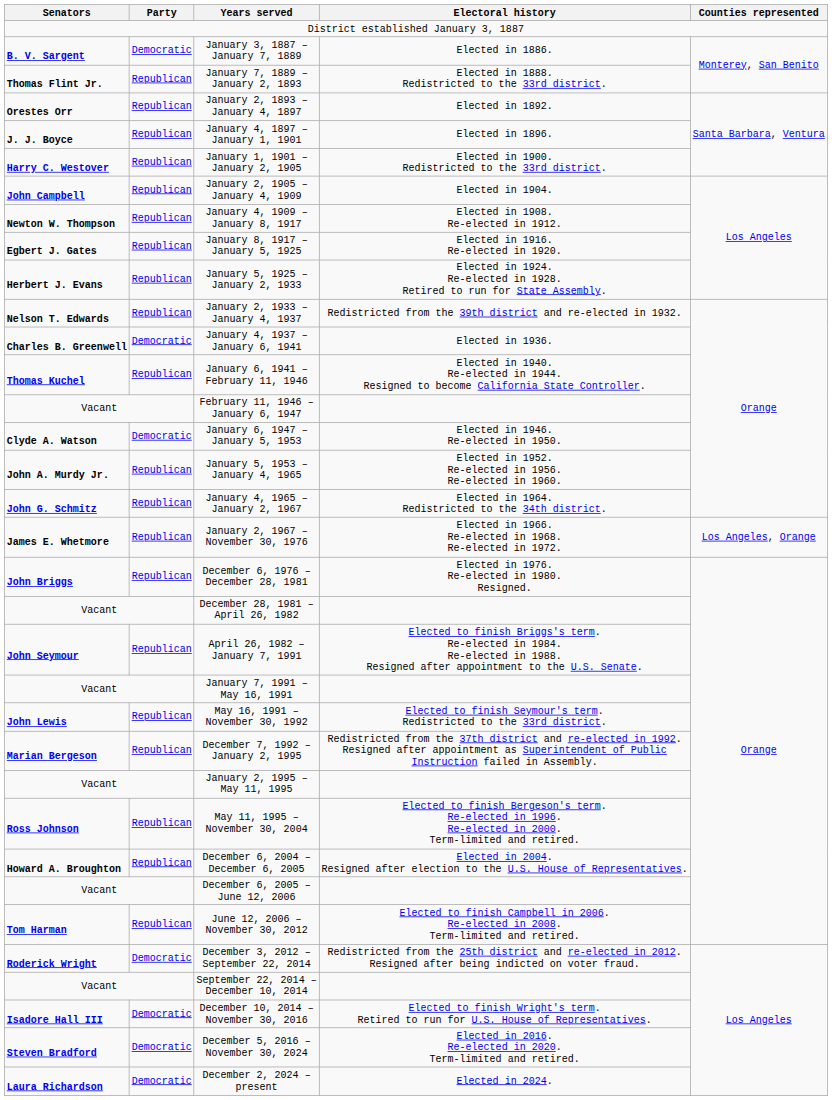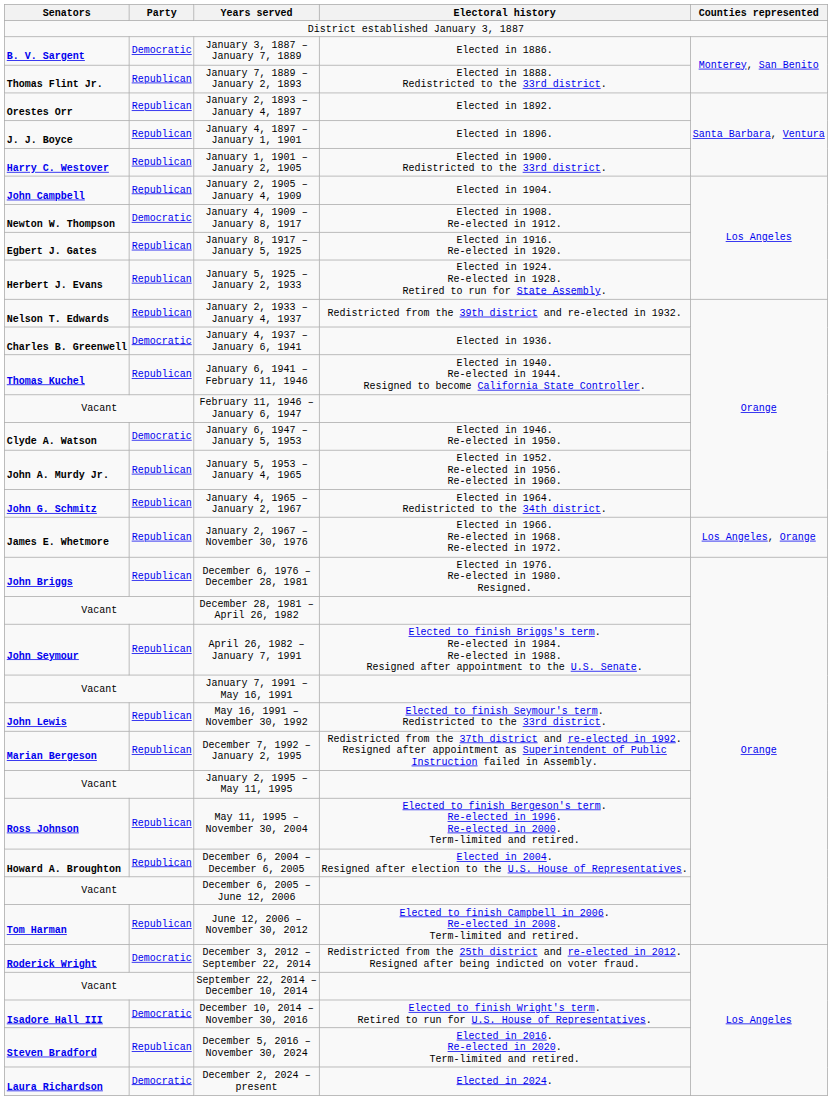 <table class=wikitable style="text-align:center">
 <tr>
 <th>Senators</th>
 <th>Party</th>
 <th>Years served</th>
 <th>Electoral history</th>
 <th>Counties represented</th>
 </tr>
 <tr>
 <td colspan=5>District established January 3, 1887</td>
 </tr>
 <tr>
 <td align=left><br><strong><a href='#'>B. V. Sargent</a></strong><br></td>
 <td><a href='#'>Democratic</a></td>
 <td>January 3, 1887 – <br>January 7, 1889</td>
 <td>Elected in 1886. <br> </td>
 <td rowspan="2"><a href='#'>Monterey</a>, <a href='#'>San Benito</a></td>
 </tr>
 <tr>
 <td align=left><br><strong>Thomas Flint Jr.</strong><br></td>
 <td><a href='#'>Republican</a></td>
 <td>January 7, 1889 – <br>January 2, 1893</td>
 <td>Elected in 1888. <br> Redistricted to the <a href='#'>33rd district</a>.</td>
 </tr>
 <tr>
 <td align=left><br><strong>Orestes Orr</strong> <br> </td>
 <td><a href='#'>Republican</a></td>
 <td>January 2, 1893 – <br>January 4, 1897</td>
 <td>Elected in 1892. <br> </td>
 <td rowspan="3"><a href='#'>Santa Barbara</a>, <a href='#'>Ventura</a></td>
 </tr>
 <tr>
 <td align=left><br><strong>J. J. Boyce</strong><br></td>
 <td><a href='#'>Republican</a></td>
 <td>January 4, 1897 – <br>January 1, 1901</td>
 <td>Elected in 1896. <br> </td>
 </tr>
 <tr>
 <td align=left><br><strong><a href='#'>Harry C. Westover</a></strong><br></td>
 <td><a href='#'>Republican</a></td>
 <td>January 1, 1901 – <br>January 2, 1905</td>
 <td>Elected in 1900. <br> Redistricted to the <a href='#'>33rd district</a>.</td>
 </tr>
 <tr>
 <td align=left><br><strong><a href='#'>John Campbell</a></strong><br></td>
 <td><a href='#'>Republican</a></td>
 <td>January 2, 1905 – <br>January 4, 1909</td>
 <td>Elected in 1904. <br> </td>
 <td rowspan="4"><a href='#'>Los Angeles</a></td>
 </tr>
 <tr>
 <td align=left><br><strong>Newton W. Thompson</strong><br></td>
-<td><a href='#'>Republican</a></td>
+<td><a href='#'>Democratic</a></td>
 <td>January 4, 1909 – <br>January 8, 1917</td>
 <td>Elected in 1908. <br> Re-elected in 1912. <br> </td>
 </tr>
 <tr>
 <td align=left><br><strong>Egbert J. Gates</strong><br></td>
 <td><a href='#'>Republican</a></td>
 <td>January 8, 1917 – <br>January 5, 1925</td>
 <td>Elected in 1916. <br> Re-elected in 1920. <br> </td>
 </tr>
 <tr>
 <td align=left><br><strong>Herbert J. Evans</strong><br></td>
 <td><a href='#'>Republican</a></td>
 <td>January 5, 1925 – <br>January 2, 1933</td>
 <td>Elected in 1924. <br> Re-elected in 1928. <br> Retired to run for <a href='#'>State Assembly</a>.</td>
 </tr>
 <tr>
 <td align=left><br><strong>Nelson T. Edwards</strong><br></td>
 <td><a href='#'>Republican</a></td>
 <td>January 2, 1933 – <br>January 4, 1937</td>
 <td>Redistricted from the <a href='#'>39th district</a> and re-elected in 1932. <br> </td>
 <td rowspan="7"><a href='#'>Orange</a></td>
 </tr>
 <tr>
 <td align=left><br><strong>Charles B. Greenwell</strong><br></td>
 <td><a href='#'>Democratic</a></td>
 <td>January 4, 1937 – <br>January 6, 1941</td>
 <td>Elected in 1936. <br> </td>
 </tr>
 <tr>
 <td align=left><br><strong><a href='#'>Thomas Kuchel</a></strong><br></td>
 <td><a href='#'>Republican</a></td>
 <td>January 6, 1941 – <br>February 11, 1946</td>
 <td>Elected in 1940. <br> Re-elected in 1944. <br> Resigned to become <a href='#'>California State Controller</a>.</td>
 </tr>
 <tr>
 <td colspan="2">Vacant</td>
 <td>February 11, 1946 –  <br>January 6, 1947</td>
 <td></td>
 </tr>
 <tr>
 <td align=left><br><strong>Clyde A. Watson</strong><br></td>
 <td><a href='#'>Democratic</a></td>
 <td>January 6, 1947 – <br>January 5, 1953</td>
 <td>Elected in 1946. <br> Re-elected in 1950. <br> </td>
 </tr>
 <tr>
 <td align=left><br><strong>John A. Murdy Jr.</strong><br></td>
 <td><a href='#'>Republican</a></td>
 <td>January 5, 1953 – <br>January 4, 1965</td>
 <td>Elected in 1952. <br> Re-elected in 1956. <br> Re-elected in 1960. <br> </td>
 </tr>
 <tr>
 <td align=left><br><strong><a href='#'>John G. Schmitz</a></strong><br></td>
 <td><a href='#'>Republican</a></td>
 <td>January 4, 1965 – <br>January 2, 1967</td>
 <td>Elected in 1964. <br> Redistricted to the <a href='#'>34th district</a>.</td>
 </tr>
 <tr>
 <td align=left><br><strong>James E. Whetmore</strong><br></td>
 <td><a href='#'>Republican</a></td>
 <td>January 2, 1967 – <br>November 30, 1976</td>
 <td>Elected in 1966. <br> Re-elected in 1968. <br> Re-elected in 1972.</td>
 <td><a href='#'>Los Angeles</a>, <a href='#'>Orange</a></td>
 </tr>
 <tr>
 <td align=left><br><strong><a href='#'>John Briggs</a></strong><br></td>
 <td><a href='#'>Republican</a></td>
 <td>December 6, 1976 – <br>December 28, 1981</td>
 <td>Elected in 1976. <br> Re-elected in 1980. <br> Resigned.</td>
 <td rowspan="11"><a href='#'>Orange</a></td>
 </tr>
 <tr>
 <td colspan="2">Vacant</td>
 <td>December 28, 1981 –  <br>April 26, 1982</td>
 <td></td>
 </tr>
 <tr>
 <td align=left><br><strong><a href='#'>John Seymour</a></strong><br></td>
 <td><a href='#'>Republican</a></td>
 <td>April 26, 1982 – <br>January 7, 1991</td>
 <td><a href='#'>Elected to finish Briggs's term</a>. <br> Re-elected in 1984. <br> Re-elected in 1988. <br> Resigned after appointment to the <a href='#'>U.S. Senate</a>.</td>
 </tr>
 <tr>
 <td colspan="2">Vacant</td>
 <td>January 7, 1991 –  <br>May 16, 1991</td>
 <td></td>
 </tr>
 <tr>
 <td align=left><br><strong><a href='#'>John Lewis</a></strong><br></td>
 <td><a href='#'>Republican</a></td>
 <td>May 16, 1991 – <br>November 30, 1992</td>
 <td><a href='#'>Elected to finish Seymour's term</a>. <br> Redistricted to the <a href='#'>33rd district</a>.</td>
 </tr>
 <tr>
 <td align=left><br><strong><a href='#'>Marian Bergeson</a></strong><br></td>
 <td><a href='#'>Republican</a></td>
 <td>December 7, 1992 – <br>January 2, 1995</td>
 <td>Redistricted from the <a href='#'>37th district</a> and <a href='#'>re-elected in 1992</a>. <br> Resigned after appointment as <a href='#'>Superintendent of Public <br> Instruction</a> failed in Assembly.</td>
 </tr>
 <tr>
 <td colspan="2">Vacant</td>
 <td>January 2, 1995 –  <br>May 11, 1995</td>
 <td></td>
 </tr>
 <tr>
 <td align=left><br><strong><a href='#'>Ross Johnson</a></strong><br></td>
 <td><a href='#'>Republican</a></td>
 <td>May 11, 1995 – <br>November 30, 2004</td>
 <td><a href='#'>Elected to finish Bergeson's term</a>. <br> <a href='#'>Re-elected in 1996</a>. <br> <a href='#'>Re-elected in 2000</a>. <br> Term-limited and retired.</td>
 </tr>
 <tr>
 <td align=left><br><strong>Howard A. Broughton</strong><br></td>
 <td><a href='#'>Republican</a></td>
 <td>December 6, 2004 – <br>December 6, 2005</td>
 <td><a href='#'>Elected in 2004</a>. <br> Resigned after election to the <a href='#'>U.S. House of Representatives</a>.</td>
 </tr>
 <tr>
 <td colspan="2">Vacant</td>
 <td>December 6, 2005 –  <br>June 12, 2006</td>
 <td></td>
 </tr>
 <tr>
 <td align=left><br><strong><a href='#'>Tom Harman</a></strong><br></td>
 <td><a href='#'>Republican</a></td>
 <td>June 12, 2006 – <br>November 30, 2012</td>
 <td><a href='#'>Elected to finish Campbell in 2006</a>. <br> <a href='#'>Re-elected in 2008</a>. <br> Term-limited and retired.</td>
 </tr>
 <tr>
 <td align=left><br><strong><a href='#'>Roderick Wright</a></strong><br></td>
 <td><a href='#'>Democratic</a></td>
 <td>December 3, 2012 – <br>September 22, 2014</td>
 <td>Redistricted from the <a href='#'>25th district</a> and <a href='#'>re-elected in 2012</a>. <br> Resigned after being indicted on voter fraud.</td>
 <td rowspan="5"><a href='#'>Los Angeles</a></td>
 </tr>
 <tr>
 <td colspan="2">Vacant</td>
 <td>September 22, 2014 –  <br>December 10, 2014</td>
 <td></td>
 </tr>
 <tr>
 <td align=left><br><strong><a href='#'>Isadore Hall III</a></strong><br></td>
 <td><a href='#'>Democratic</a></td>
 <td>December 10, 2014 – <br>November 30, 2016</td>
 <td><a href='#'>Elected to finish Wright's term</a>. <br> Retired to run for <a href='#'>U.S. House of Representatives</a>.</td>
 </tr>
 <tr>
 <td align=left><br><strong><a href='#'>Steven Bradford</a></strong><br></td>
-<td><a href='#'>Democratic</a></td>
+<td><a href='#'>Republican</a></td>
 <td>December 5, 2016 – <br> November 30, 2024</td>
 <td><a href='#'>Elected in 2016</a>. <br> <a href='#'>Re-elected in 2020</a>. <br> Term-limited and retired.</td>
 </tr>
 <tr>
 <td align=left><br><strong><a href='#'>Laura Richardson</a></strong><br></td>
 <td><a href='#'>Democratic</a></td>
 <td>December 2, 2024 – <br> present</td>
 <td><a href='#'>Elected in 2024</a>.</td>
 </tr>
 </table>
